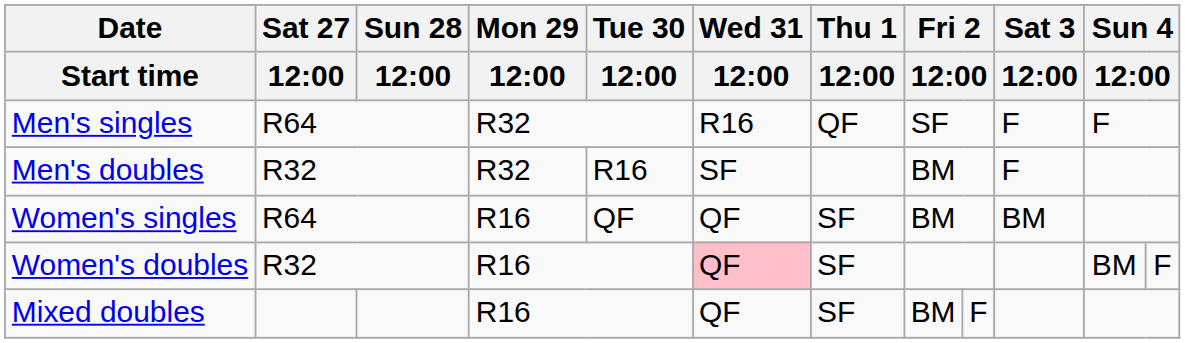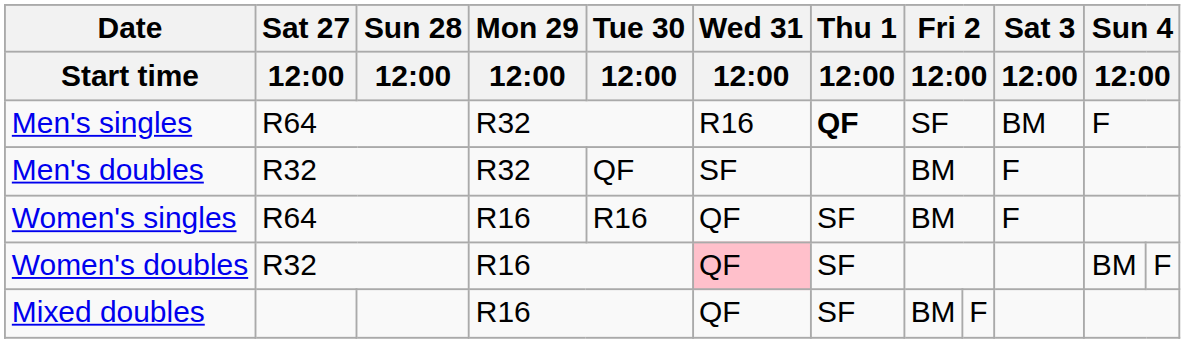 <table class="wikitable olympic-schedule tennis">
 <tr>
 <th scope="col">Date</th>
 <th scope="col">Sat 27</th>
 <th scope="col">Sun 28</th>
 <th scope="col">Mon 29</th>
 <th scope="col">Tue 30</th>
 <th scope="col">Wed 31</th>
 <th scope="col">Thu 1</th>
 <th scope="col" colspan=2>Fri 2</th>
 <th scope="col">Sat 3</th>
 <th scope="col" colspan=2>Sun 4</th>
 </tr>
 <tr>
 <th scope="col">Start time</th>
 <th scope="col">12:00</th>
 <th scope="col">12:00</th>
 <th scope="col">12:00</th>
 <th scope="col">12:00</th>
 <th scope="col">12:00</th>
 <th scope="col">12:00</th>
 <th scope="col" colspan=2>12:00</th>
 <th scope="col">12:00</th>
 <th scope="col" colspan=2>12:00</th>
 </tr>
 <tr>
 <td class="event"><a href='#'>Men's singles</a></td>
 <td colspan=2 class="prelims">R64</td>
 <td colspan=2 class="prelims">R32</td>
 <td class="prelims">R16</td>
-<td class="quarterfinals">QF</td>
+<td class="quarterfinals"><strong>QF</strong></td>
 <td colspan=2 class="semifinals">SF</td>
-<td class="final">F</td>
+<td class="final">BM</td>
 <td colspan=2 class="final">F</td>
 </tr>
 <tr>
 <td class="event"><a href='#'>Men's doubles</a></td>
 <td colspan=2 class="prelims">R32</td>
 <td class="prelims">R32</td>
-<td class="prelims">R16</td>
+<td class="quarterfinals">QF</td>
 <td class="semifinals">SF</td>
 <td></td>
 <td colspan=2 class="final">BM</td>
 <td class="final">F</td>
 <td colspan=2></td>
 </tr>
 <tr>
 <td class="event"><a href='#'>Women's singles</a></td>
 <td colspan=2 class="prelims">R64</td>
 <td class="prelims">R16</td>
-<td class="quarterfinals">QF</td>
+<td class="prelims">R16</td>
 <td class="quarterfinals">QF</td>
 <td class="semifinals">SF</td>
 <td colspan=2 class="final">BM</td>
-<td class="final">BM</td>
+<td class="final">F</td>
 <td colspan=2></td>
 </tr>
 <tr>
 <td class="event"><a href='#'>Women's doubles</a></td>
 <td colspan=2 class="prelims">R32</td>
 <td colspan=2 class="prelims">R16</td>
 <td class="quarterfinals" style="background: pink;">QF</td>
 <td class="semifinals">SF</td>
 <td colspan=2></td>
 <td></td>
 <td class="final">BM</td>
 <td class="final">F</td>
 </tr>
 <tr>
 <td class="event"><a href='#'>Mixed doubles</a></td>
 <td></td>
 <td></td>
 <td colspan=2 class="prelims">R16</td>
 <td class="quarterfinals">QF</td>
 <td class="semifinals">SF</td>
 <td class="final">BM</td>
 <td class="final">F</td>
 <td></td>
 <td colspan=2></td>
 </tr>
 </table>
